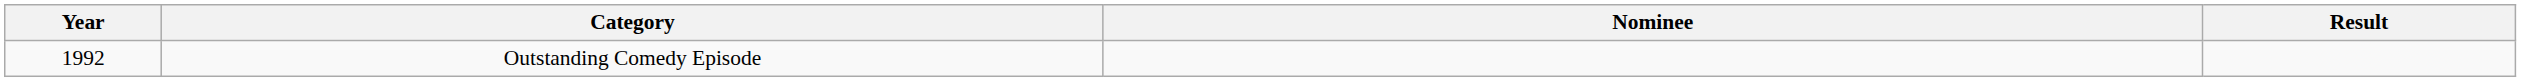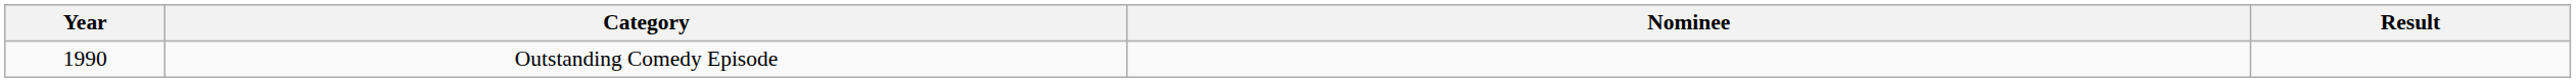 <table class="wikitable plainrowheaders" style="font-size: 90%; text-align:center" width=85%>
 <tr>
 <th scope="col" width="5%">Year</th>
 <th scope="col" width="30%">Category</th>
 <th scope="col" width="35%">Nominee</th>
 <th scope="col" width="10%">Result</th>
 </tr>
 <tr>
-<td>1992</td>
+<td>1990</td>
 <td>Outstanding Comedy Episode</td>
 <td></td>
 <td></td>
 </tr>
 </table>
